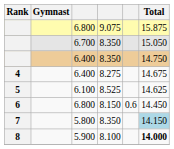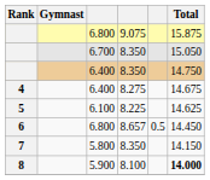 <table class="wikitable sortable" style="text-align:center; font-size:95%">
 <tr>
 <th scope=col>Rank</th>
 <th scope=col>Gymnast</th>
 <th scope=col></th>
 <th scope=col></th>
 <th scope=col></th>
 <th scope=col>Total</th>
 </tr>
 <tr bgcolor=fffcaf>
 <th scope=row></th>
 <td align=left></td>
 <td>6.800</td>
 <td>9.075</td>
 <td></td>
 <td>15.875</td>
 </tr>
 <tr bgcolor=e5e5e5>
 <th scope=row></th>
 <td align=left></td>
 <td>6.700</td>
 <td>8.350</td>
 <td></td>
 <td>15.050</td>
 </tr>
 <tr bgcolor=eecc99>
 <th scope=row></th>
 <td align=left></td>
 <td>6.400</td>
 <td>8.350</td>
 <td></td>
 <td>14.750</td>
 </tr>
 <tr>
 <th scope=row>4</th>
 <td align=left></td>
 <td>6.400</td>
 <td>8.275</td>
 <td></td>
 <td>14.675</td>
 </tr>
 <tr>
 <th scope=row>5</th>
 <td align=left></td>
 <td>6.100</td>
-<td>8.525</td>
+<td>8.225</td>
 <td></td>
 <td>14.625</td>
 </tr>
 <tr>
 <th scope=row>6</th>
 <td align=left></td>
 <td>6.800</td>
-<td>8.150</td>
-<td>0.6</td>
+<td>8.657</td>
+<td>0.5</td>
 <td>14.450</td>
 </tr>
 <tr>
 <th scope=row>7</th>
 <td align=left></td>
 <td>5.800</td>
 <td>8.350</td>
 <td></td>
-<td style="background: lightblue;">14.150</td>
+<td>14.150</td>
 </tr>
 <tr>
 <th scope=row>8</th>
 <td align=left></td>
 <td>5.900</td>
 <td>8.100</td>
 <td></td>
 <td><strong>14.000</strong></td>
 </tr>
 <tr>
 </tr>
 </table>
